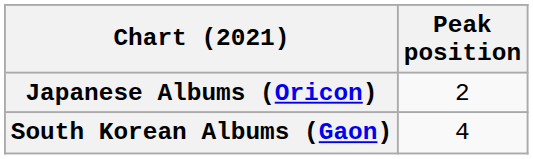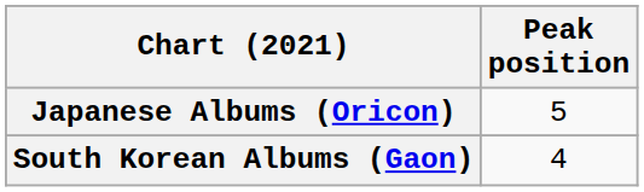 <table class="wikitable plainrowheaders" style="text-align:center;">
 <tr>
 <th>Chart (2021)</th>
 <th>Peak<br>position</th>
 </tr>
 <tr>
 <th scope="row">Japanese Albums (<a href='#'>Oricon</a>)</th>
-<td>2</td>
+<td>5</td>
 </tr>
 <tr>
 <th scope="row">South Korean Albums (<a href='#'>Gaon</a>)</th>
 <td>4</td>
 </tr>
 </table>
